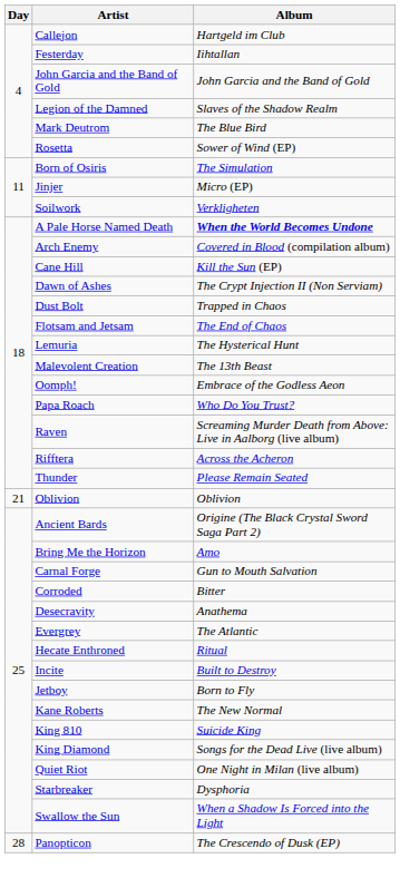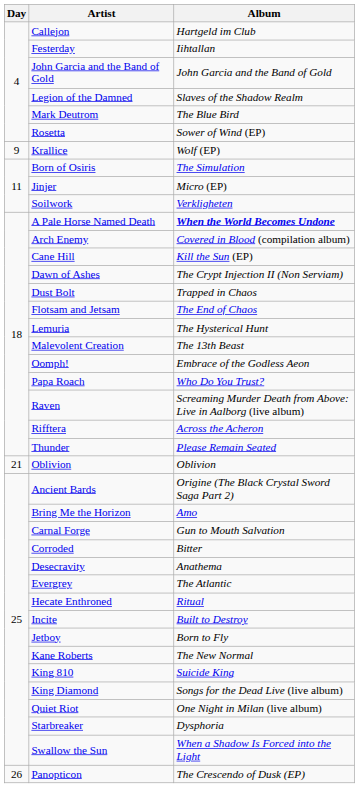 <table class="wikitable">
 <tr>
 <th style="width:20px;">Day</th>
 <th style="width:200px;">Artist</th>
 <th style="width:250px;">Album</th>
 </tr>
 <tr>
 <td style="text-align:center;" rowspan="6">4</td>
 <td><a href='#'>Callejon</a></td>
 <td><em>Hartgeld im Club</em></td>
 </tr>
 <tr>
 <td><a href='#'>Festerday</a></td>
 <td><em>Iihtallan</em></td>
 </tr>
 <tr>
 <td><a href='#'>John Garcia and the Band of Gold</a></td>
 <td><em>John Garcia and the Band of Gold</em></td>
 </tr>
 <tr>
 <td><a href='#'>Legion of the Damned</a></td>
 <td><em>Slaves of the Shadow Realm</em></td>
 </tr>
 <tr>
 <td><a href='#'>Mark Deutrom</a></td>
 <td><em>The Blue Bird</em></td>
 </tr>
 <tr>
 <td><a href='#'>Rosetta</a></td>
 <td><em>Sower of Wind</em> (EP)</td>
+</tr>
+<tr>
+<td style="text-align:center;" rowspan="1">9</td>
+<td><a href='#'>Krallice</a></td>
+<td><em>Wolf</em> (EP)</td>
 </tr>
 <tr>
 <td style="text-align:center;" rowspan="3">11</td>
 <td><a href='#'>Born of Osiris</a></td>
 <td><em><a href='#'>The Simulation</a></em></td>
 </tr>
 <tr>
 <td><a href='#'>Jinjer</a></td>
 <td><em>Micro</em> (EP)</td>
 </tr>
 <tr>
 <td><a href='#'>Soilwork</a></td>
 <td><em><a href='#'>Verkligheten</a></em></td>
 </tr>
 <tr>
 <td style="text-align:center;" rowspan="13">18</td>
 <td><a href='#'>A Pale Horse Named Death</a></td>
 <td><strong><em><a href='#'>When the World Becomes Undone</a></em></strong></td>
 </tr>
 <tr>
 <td><a href='#'>Arch Enemy</a></td>
 <td><em><a href='#'>Covered in Blood</a></em> (compilation album)</td>
 </tr>
 <tr>
 <td><a href='#'>Cane Hill</a></td>
 <td><em><a href='#'>Kill the Sun</a></em> (EP)</td>
 </tr>
 <tr>
 <td><a href='#'>Dawn of Ashes</a></td>
 <td><em>The Crypt Injection II (Non Serviam)</em></td>
 </tr>
 <tr>
 <td><a href='#'>Dust Bolt</a></td>
 <td><em>Trapped in Chaos</em></td>
 </tr>
 <tr>
 <td><a href='#'>Flotsam and Jetsam</a></td>
 <td><em><a href='#'>The End of Chaos</a></em></td>
 </tr>
 <tr>
 <td><a href='#'>Lemuria</a></td>
 <td><em>The Hysterical Hunt</em></td>
 </tr>
 <tr>
 <td><a href='#'>Malevolent Creation</a></td>
 <td><em>The 13th Beast</em></td>
 </tr>
 <tr>
 <td><a href='#'>Oomph!</a></td>
 <td><em>Embrace of the Godless Aeon</em></td>
 </tr>
 <tr>
 <td><a href='#'>Papa Roach</a></td>
 <td><em><a href='#'>Who Do You Trust?</a></em></td>
 </tr>
 <tr>
 <td><a href='#'>Raven</a></td>
 <td><em>Screaming Murder Death from Above: Live in Aalborg</em> (live album)</td>
 </tr>
 <tr>
 <td><a href='#'>Rifftera</a></td>
 <td><em><a href='#'>Across the Acheron</a></em></td>
 </tr>
 <tr>
 <td><a href='#'>Thunder</a></td>
 <td><em><a href='#'>Please Remain Seated</a></em></td>
 </tr>
 <tr>
 <td style="text-align:center;">21</td>
 <td><a href='#'>Oblivion</a></td>
 <td><em>Oblivion</em></td>
 </tr>
 <tr>
 <td style="text-align:center;" rowspan="15">25</td>
 <td><a href='#'>Ancient Bards</a></td>
 <td><em>Origine (The Black Crystal Sword Saga Part 2)</em></td>
 </tr>
 <tr>
 <td><a href='#'>Bring Me the Horizon</a></td>
 <td><em><a href='#'>Amo</a></em></td>
 </tr>
 <tr>
 <td><a href='#'>Carnal Forge</a></td>
 <td><em>Gun to Mouth Salvation</em></td>
 </tr>
 <tr>
 <td><a href='#'>Corroded</a></td>
 <td><em>Bitter</em></td>
 </tr>
 <tr>
 <td><a href='#'>Desecravity</a></td>
 <td><em>Anathema</em></td>
 </tr>
 <tr>
 <td><a href='#'>Evergrey</a></td>
 <td><em>The Atlantic</em></td>
 </tr>
 <tr>
 <td><a href='#'>Hecate Enthroned</a></td>
 <td><em><a href='#'>Ritual</a></em></td>
 </tr>
 <tr>
 <td><a href='#'>Incite</a></td>
 <td><em><a href='#'>Built to Destroy</a></em></td>
 </tr>
 <tr>
 <td><a href='#'>Jetboy</a></td>
 <td><em>Born to Fly</em></td>
 </tr>
 <tr>
 <td><a href='#'>Kane Roberts</a></td>
 <td><em>The New Normal</em></td>
 </tr>
 <tr>
 <td><a href='#'>King 810</a></td>
 <td><em><a href='#'>Suicide King</a></em></td>
 </tr>
 <tr>
 <td><a href='#'>King Diamond</a></td>
 <td><em>Songs for the Dead Live</em> (live album)</td>
 </tr>
 <tr>
 <td><a href='#'>Quiet Riot</a></td>
 <td><em>One Night in Milan</em> (live album)</td>
 </tr>
 <tr>
 <td><a href='#'>Starbreaker</a></td>
 <td><em>Dysphoria</em></td>
 </tr>
 <tr>
 <td><a href='#'>Swallow the Sun</a></td>
 <td><em><a href='#'>When a Shadow Is Forced into the Light</a></em></td>
 </tr>
 <tr>
-<td style="text-align:center;" rowspan="1">28</td>
+<td style="text-align:center;" rowspan="1">26</td>
 <td><a href='#'>Panopticon</a></td>
 <td><em>The Crescendo of Dusk (EP)</em></td>
 </tr>
 </table>
